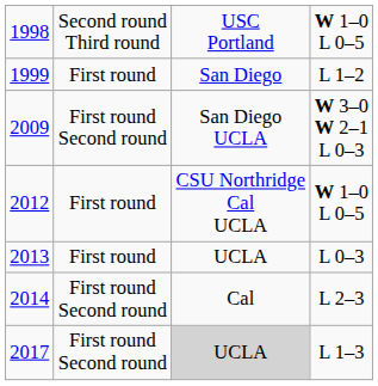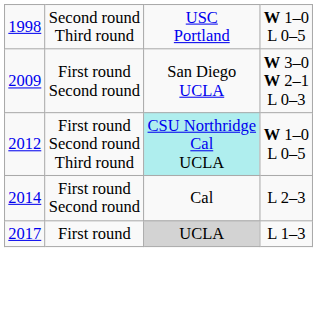 <table class="wikitable">
 <tr align="center">
 <td><a href='#'>1998</a></td>
 <td>Second round<br>Third round</td>
 <td><a href='#'>USC</a><br><a href='#'>Portland</a></td>
 <td><strong>W</strong> 1–0<br>L 0–5</td>
-</tr>
-<tr align="center">
-<td><a href='#'>1999</a></td>
-<td>First round</td>
-<td><a href='#'>San Diego</a></td>
-<td>L 1–2</td>
 </tr>
 <tr align="center">
 <td><a href='#'>2009</a></td>
 <td>First round<br>Second round</td>
 <td>San Diego<br><a href='#'>UCLA</a></td>
 <td><strong>W</strong> 3–0<br><strong>W</strong> 2–1<br>L 0–3</td>
 </tr>
 <tr align="center">
 <td><a href='#'>2012</a></td>
-<td>First round</td>
-<td><a href='#'>CSU Northridge</a><br><a href='#'>Cal</a><br>UCLA</td>
+<td>First round<br>Second round<br>Third round</td>
+<td style="background: paleturquoise;"><a href='#'>CSU Northridge</a><br><a href='#'>Cal</a><br>UCLA</td>
 <td><strong>W</strong> 1–0<br>L 0–5</td>
-</tr>
-<tr align="center">
-<td><a href='#'>2013</a></td>
-<td>First round</td>
-<td>UCLA</td>
-<td>L 0–3</td>
 </tr>
 <tr align="center">
 <td><a href='#'>2014</a></td>
 <td>First round<br>Second round</td>
 <td>Cal</td>
 <td>L 2–3</td>
 </tr>
 <tr align="center">
 <td><a href='#'>2017</a></td>
-<td>First round<br>Second round</td>
+<td>First round</td>
 <td style="background: lightgrey;">UCLA</td>
 <td>L 1–3</td>
 </tr>
 </table>
